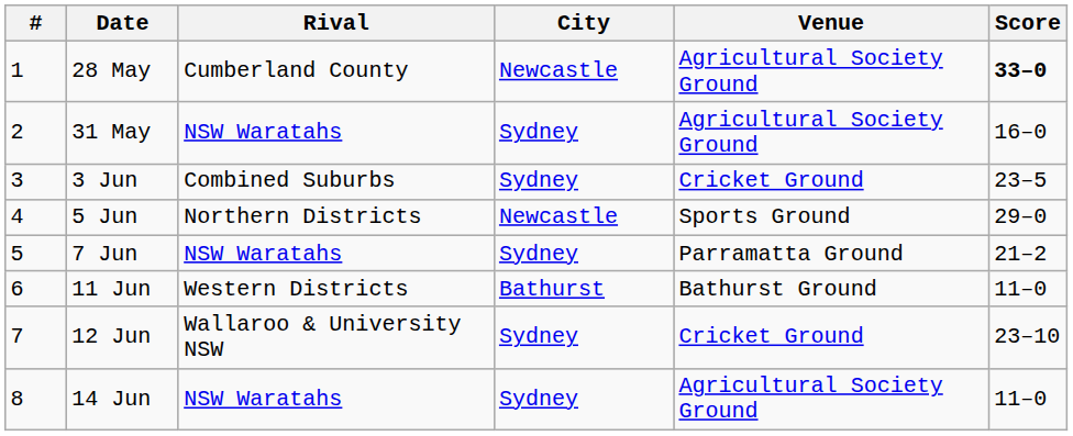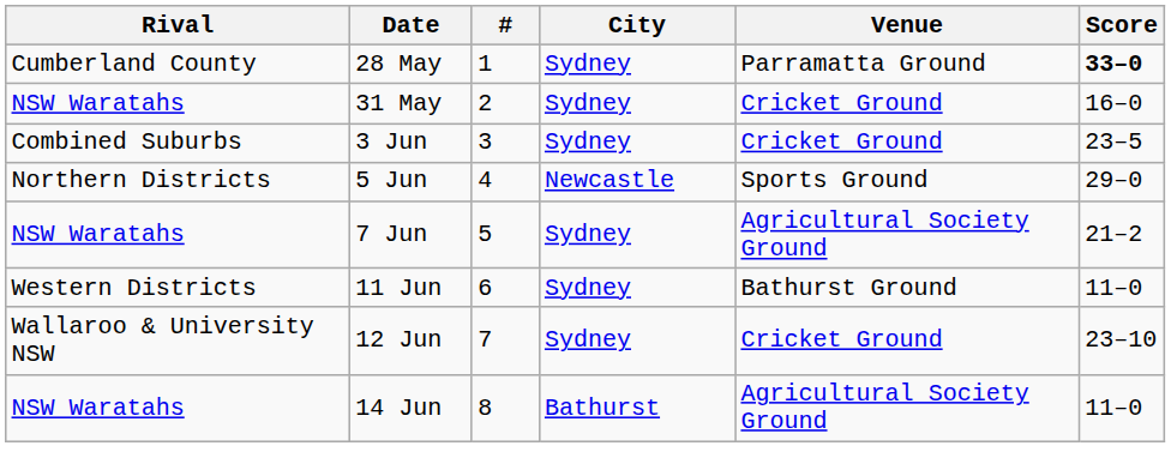 <table class="wikitable sortable">
 <tr>
+<th width="180">Rival</th>
+<th width="60">Date</th>
 <th width="30">#</th>
-<th width="60">Date</th>
-<th width="180">Rival</th>
 <th width="100">City</th>
 <th width="180">Venue</th>
 <th width="40">Score</th>
 </tr>
 <tr>
+<td>Cumberland County</td>
+<td>28 May</td>
 <td>1</td>
-<td>28 May</td>
-<td>Cumberland County</td>
-<td><a href='#'>Newcastle</a></td>
-<td><a href='#'>Agricultural Society Ground</a></td>
+<td><a href='#'>Sydney</a></td>
+<td>Parramatta Ground</td>
 <td><strong>33–0</strong></td>
 </tr>
 <tr>
+<td><a href='#'>NSW Waratahs</a></td>
+<td>31 May</td>
 <td>2</td>
-<td>31 May</td>
-<td><a href='#'>NSW Waratahs</a></td>
 <td><a href='#'>Sydney</a></td>
-<td><a href='#'>Agricultural Society Ground</a></td>
+<td><a href='#'>Cricket Ground</a></td>
 <td>16–0</td>
 </tr>
 <tr>
+<td>Combined Suburbs</td>
+<td>3 Jun</td>
 <td>3</td>
-<td>3 Jun</td>
-<td>Combined Suburbs</td>
 <td><a href='#'>Sydney</a></td>
 <td><a href='#'>Cricket Ground</a></td>
 <td>23–5</td>
 </tr>
 <tr>
+<td>Northern Districts</td>
+<td>5 Jun</td>
 <td>4</td>
-<td>5 Jun</td>
-<td>Northern Districts</td>
 <td><a href='#'>Newcastle</a></td>
 <td>Sports Ground</td>
 <td>29–0</td>
 </tr>
 <tr>
+<td><a href='#'>NSW Waratahs</a></td>
+<td>7 Jun</td>
 <td>5</td>
-<td>7 Jun</td>
-<td><a href='#'>NSW Waratahs</a></td>
 <td><a href='#'>Sydney</a></td>
-<td>Parramatta Ground</td>
+<td><a href='#'>Agricultural Society Ground</a></td>
 <td>21–2</td>
 </tr>
 <tr>
+<td>Western Districts</td>
+<td>11 Jun</td>
 <td>6</td>
-<td>11 Jun</td>
-<td>Western Districts</td>
-<td><a href='#'>Bathurst</a></td>
+<td><a href='#'>Sydney</a></td>
 <td>Bathurst Ground</td>
 <td>11–0</td>
 </tr>
 <tr>
+<td>Wallaroo & University NSW</td>
+<td>12 Jun</td>
 <td>7</td>
-<td>12 Jun</td>
-<td>Wallaroo & University NSW</td>
 <td><a href='#'>Sydney</a></td>
 <td><a href='#'>Cricket Ground</a></td>
 <td>23–10</td>
 </tr>
 <tr>
+<td><a href='#'>NSW Waratahs</a></td>
+<td>14 Jun</td>
 <td>8</td>
-<td>14 Jun</td>
-<td><a href='#'>NSW Waratahs</a></td>
-<td><a href='#'>Sydney</a></td>
+<td><a href='#'>Bathurst</a></td>
 <td><a href='#'>Agricultural Society Ground</a></td>
 <td>11–0</td>
 </tr>
 </table>
